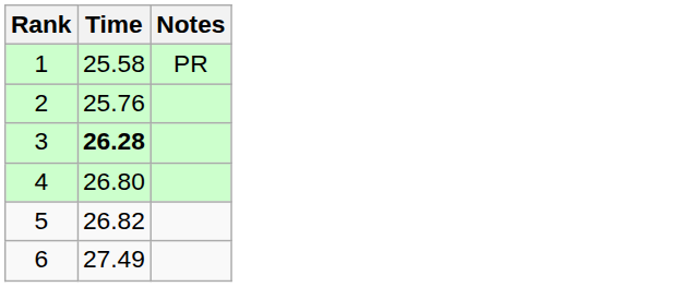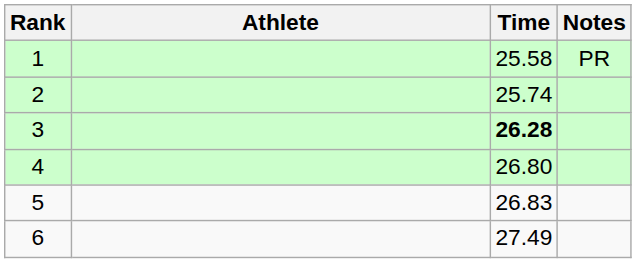 <table class="wikitable" style="text-align:center">
 <tr>
 <th>Rank</th>
+<th Style="width:18em">Athlete</th>
 <th>Time</th>
 <th>Notes</th>
 </tr>
 <tr style="background:#cfc">
 <td>1</td>
+<td style="text-align:left"></td>
 <td>25.58</td>
 <td>PR</td>
 </tr>
 <tr style="background:#cfc">
 <td>2</td>
-<td>25.76</td>
+<td style="text-align:left"></td>
+<td>25.74</td>
 <td></td>
 </tr>
 <tr style="background:#cfc">
 <td>3</td>
+<td style="text-align:left"></td>
 <td><strong>26.28</strong></td>
 <td></td>
 </tr>
 <tr style="background:#cfc">
 <td>4</td>
+<td style="text-align:left"></td>
 <td>26.80</td>
 <td></td>
 </tr>
 <tr>
 <td>5</td>
-<td>26.82</td>
+<td style="text-align:left"></td>
+<td>26.83</td>
 <td></td>
 </tr>
 <tr>
 <td>6</td>
+<td style="text-align:left"></td>
 <td>27.49</td>
 <td></td>
 </tr>
 </table>
